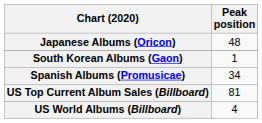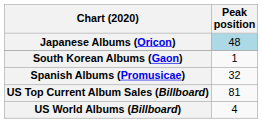 <table class="wikitable sortable plainrowheaders" style="text-align:center">
 <tr>
 <th scope="col">Chart (2020)</th>
 <th scope="col">Peak<br>position</th>
 </tr>
 <tr>
 <th scope="row">Japanese Albums (<a href='#'>Oricon</a>) </th>
-<td>48</td>
+<td style="background: lightblue;">48</td>
 </tr>
 <tr>
 </tr>
 <tr>
 </tr>
 <tr>
 <th scope="row">South Korean Albums (<a href='#'>Gaon</a>)</th>
 <td>1</td>
 </tr>
 <tr>
 <th scope="row">Spanish Albums (<a href='#'>Promusicae</a>) </th>
-<td>34</td>
+<td>32</td>
 </tr>
 <tr>
 <th scope="row">US Top Current Album Sales (<em>Billboard</em>)</th>
 <td>81</td>
 </tr>
 <tr>
 <th scope="row">US World Albums (<em>Billboard</em>)</th>
 <td>4</td>
 </tr>
 </table>
